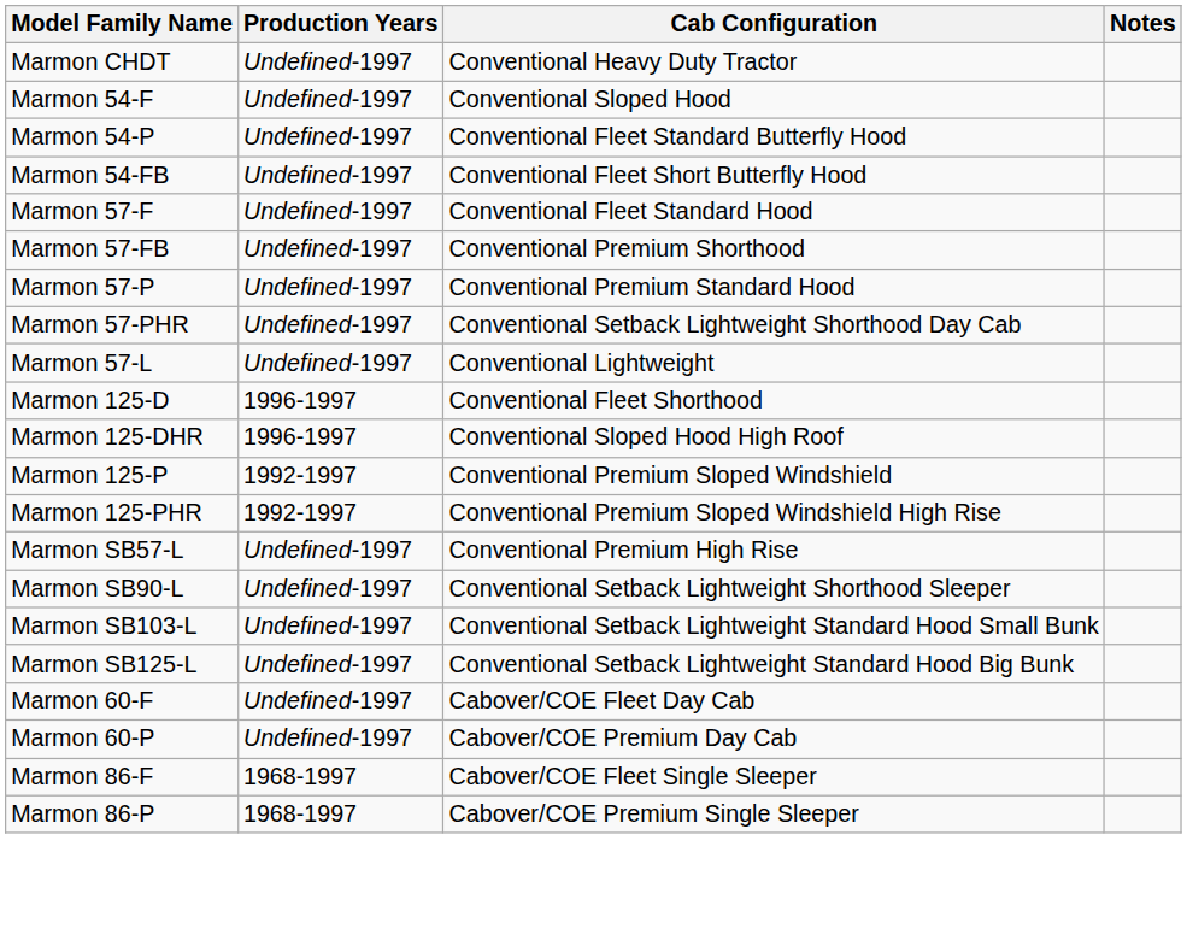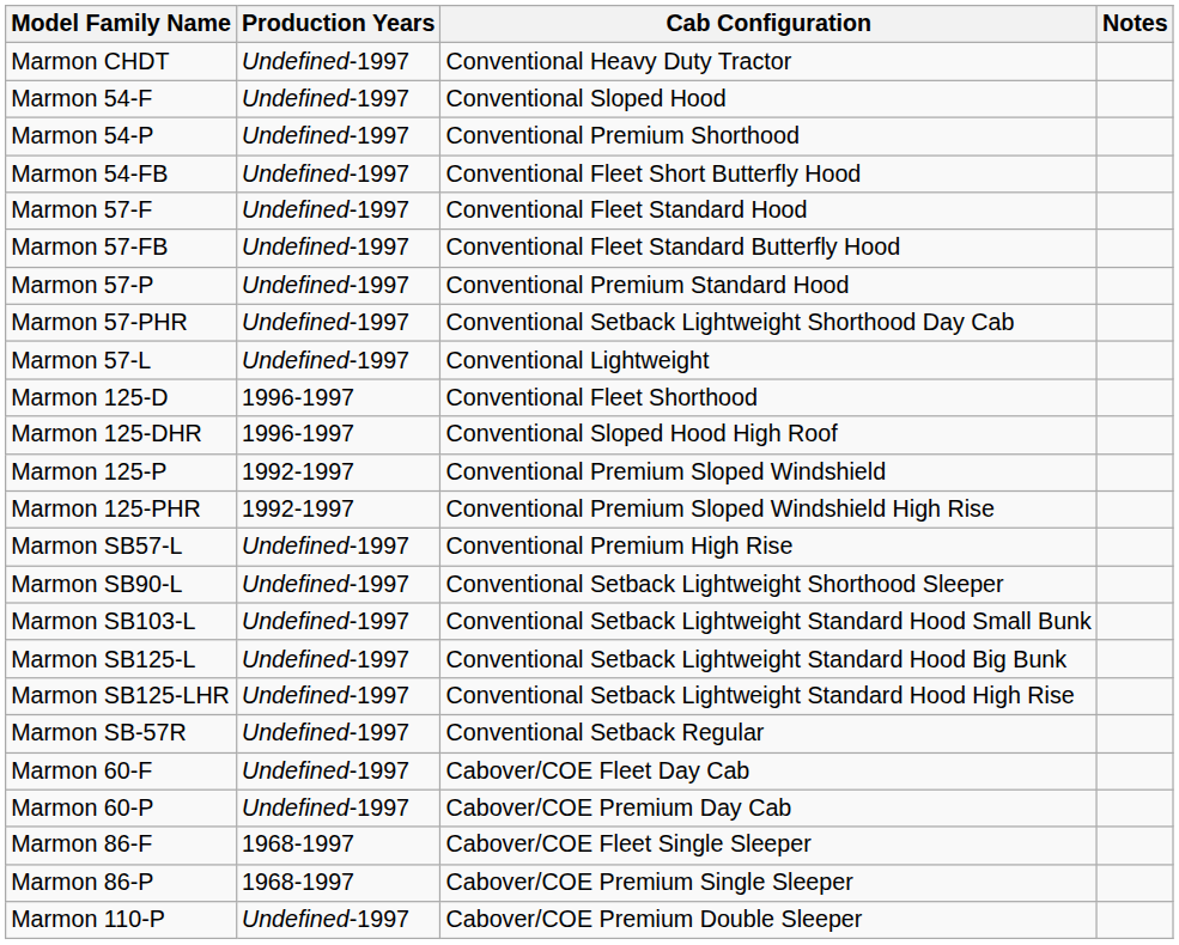 <table class="wikitable">
 <tr>
 <th>Model Family Name</th>
 <th>Production Years</th>
 <th>Cab Configuration</th>
 <th>Notes</th>
 </tr>
 <tr>
 <td>Marmon CHDT</td>
 <td><em>Undefined</em>-1997</td>
 <td>Conventional Heavy Duty Tractor</td>
 <td></td>
 </tr>
 <tr>
 <td>Marmon 54-F</td>
 <td><em>Undefined</em>-1997</td>
 <td>Conventional Sloped Hood</td>
 <td></td>
 </tr>
 <tr>
 <td>Marmon 54-P</td>
 <td><em>Undefined</em>-1997</td>
-<td>Conventional Fleet Standard Butterfly Hood</td>
+<td>Conventional Premium Shorthood</td>
 <td></td>
 </tr>
 <tr>
 <td>Marmon 54-FB</td>
 <td><em>Undefined</em>-1997</td>
 <td>Conventional Fleet Short Butterfly Hood</td>
 <td></td>
 </tr>
 <tr>
 <td>Marmon 57-F</td>
 <td><em>Undefined</em>-1997</td>
 <td>Conventional Fleet Standard Hood</td>
 <td></td>
 </tr>
 <tr>
 <td>Marmon 57-FB</td>
 <td><em>Undefined</em>-1997</td>
-<td>Conventional Premium Shorthood</td>
+<td>Conventional Fleet Standard Butterfly Hood</td>
 <td></td>
 </tr>
 <tr>
 <td>Marmon 57-P</td>
 <td><em>Undefined</em>-1997</td>
 <td>Conventional Premium Standard Hood</td>
 <td></td>
 </tr>
 <tr>
 <td>Marmon 57-PHR</td>
 <td><em>Undefined</em>-1997</td>
 <td>Conventional Setback Lightweight Shorthood Day Cab</td>
 <td></td>
 </tr>
 <tr>
 <td>Marmon 57-L</td>
 <td><em>Undefined</em>-1997</td>
 <td>Conventional Lightweight</td>
 <td></td>
 </tr>
 <tr>
 <td>Marmon 125-D</td>
 <td>1996-1997</td>
 <td>Conventional Fleet Shorthood</td>
 <td></td>
 </tr>
 <tr>
 <td>Marmon 125-DHR</td>
 <td>1996-1997</td>
 <td>Conventional Sloped Hood High Roof</td>
 <td></td>
 </tr>
 <tr>
 <td>Marmon 125-P</td>
 <td>1992-1997</td>
 <td>Conventional Premium Sloped Windshield</td>
 <td></td>
 </tr>
 <tr>
 <td>Marmon 125-PHR</td>
 <td>1992-1997</td>
 <td>Conventional Premium Sloped Windshield High Rise</td>
 <td></td>
 </tr>
 <tr>
 <td>Marmon SB57-L</td>
 <td><em>Undefined</em>-1997</td>
 <td>Conventional Premium High Rise</td>
 <td></td>
 </tr>
 <tr>
 <td>Marmon SB90-L</td>
 <td><em>Undefined</em>-1997</td>
 <td>Conventional Setback Lightweight Shorthood Sleeper</td>
 <td></td>
 </tr>
 <tr>
 <td>Marmon SB103-L</td>
 <td><em>Undefined</em>-1997</td>
 <td>Conventional Setback Lightweight Standard Hood Small Bunk</td>
 <td></td>
 </tr>
 <tr>
 <td>Marmon SB125-L</td>
 <td><em>Undefined</em>-1997</td>
 <td>Conventional Setback Lightweight Standard Hood Big Bunk</td>
 <td></td>
 </tr>
 <tr>
+<td>Marmon SB125-LHR</td>
+<td><em>Undefined</em>-1997</td>
+<td>Conventional Setback Lightweight Standard Hood High Rise</td>
+<td></td>
+</tr>
+<tr>
+<td>Marmon SB-57R</td>
+<td><em>Undefined</em>-1997</td>
+<td>Conventional Setback Regular</td>
+<td></td>
+</tr>
+<tr>
 <td>Marmon 60-F</td>
 <td><em>Undefined</em>-1997</td>
 <td>Cabover/COE Fleet Day Cab</td>
 <td></td>
 </tr>
 <tr>
 <td>Marmon 60-P</td>
 <td><em>Undefined</em>-1997</td>
 <td>Cabover/COE Premium Day Cab</td>
 <td></td>
 </tr>
 <tr>
 <td>Marmon 86-F</td>
 <td>1968-1997</td>
 <td>Cabover/COE Fleet Single Sleeper</td>
 <td></td>
 </tr>
 <tr>
 <td>Marmon 86-P</td>
 <td>1968-1997</td>
 <td>Cabover/COE Premium Single Sleeper</td>
 <td></td>
 </tr>
+<tr>
+<td>Marmon 110-P</td>
+<td><em>Undefined</em>-1997</td>
+<td>Cabover/COE Premium Double Sleeper</td>
+<td></td>
+</tr>
 </table>
